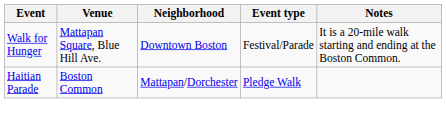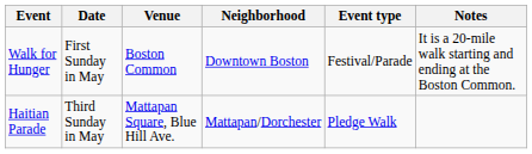 <table class="wikitable sortable">
 <tr>
 <th>Event</th>
+<th>Date</th>
 <th>Venue</th>
 <th>Neighborhood</th>
 <th>Event type</th>
 <th>Notes</th>
 </tr>
 <tr>
 <td><a href='#'>Walk for Hunger</a></td>
-<td><a href='#'>Mattapan Square</a>, Blue Hill Ave.</td>
+<td>First Sunday in May</td>
+<td><a href='#'>Boston Common</a></td>
 <td><a href='#'>Downtown Boston</a></td>
 <td>Festival/Parade</td>
 <td>It is a 20-mile walk starting and ending at the Boston Common.</td>
 </tr>
 <tr>
 <td><a href='#'>Haitian Parade</a></td>
-<td><a href='#'>Boston Common</a></td>
+<td>Third Sunday in May</td>
+<td><a href='#'>Mattapan Square</a>, Blue Hill Ave.</td>
 <td><a href='#'>Mattapan</a>/<a href='#'>Dorchester</a></td>
 <td><a href='#'>Pledge Walk</a></td>
 <td></td>
 </tr>
 </table>
